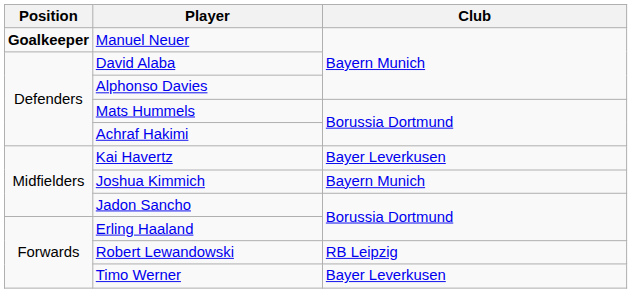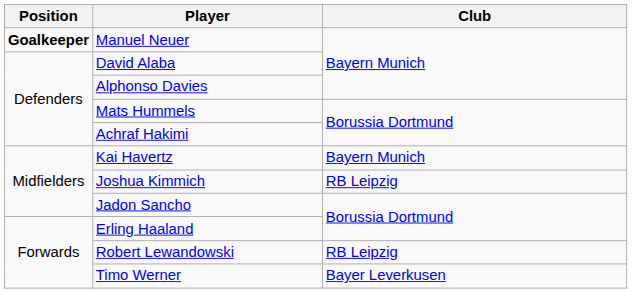 <table class="wikitable">
 <tr>
 <th style="width:5em">Position</th>
 <th style="width:15em">Player</th>
 <th style="width:20em">Club</th>
 </tr>
 <tr>
 <td style="text-align:center"><strong>Goalkeeper</strong></td>
 <td> <a href='#'>Manuel Neuer</a></td>
 <td rowspan=3><a href='#'>Bayern Munich</a></td>
 </tr>
 <tr>
 <td style="text-align:center" rowspan="4">Defenders</td>
 <td> <a href='#'>David Alaba</a></td>
 </tr>
 <tr>
 <td> <a href='#'>Alphonso Davies</a></td>
 </tr>
 <tr>
 <td> <a href='#'>Mats Hummels</a></td>
 <td rowspan=2><a href='#'>Borussia Dortmund</a></td>
 </tr>
 <tr>
 <td> <a href='#'>Achraf Hakimi</a></td>
 </tr>
 <tr>
 <td style="text-align:center" rowspan="3">Midfielders</td>
 <td> <a href='#'>Kai Havertz</a></td>
-<td><a href='#'>Bayer Leverkusen</a></td>
+<td><a href='#'>Bayern Munich</a></td>
 </tr>
 <tr>
 <td> <a href='#'>Joshua Kimmich</a></td>
-<td><a href='#'>Bayern Munich</a></td>
+<td><a href='#'>RB Leipzig</a></td>
 </tr>
 <tr>
 <td> <a href='#'>Jadon Sancho</a></td>
 <td rowspan=2><a href='#'>Borussia Dortmund</a></td>
 </tr>
 <tr>
 <td style="text-align:center" rowspan="3">Forwards</td>
 <td> <a href='#'>Erling Haaland</a></td>
 </tr>
 <tr>
 <td> <a href='#'>Robert Lewandowski</a></td>
 <td><a href='#'>RB Leipzig</a></td>
 </tr>
 <tr>
 <td> <a href='#'>Timo Werner</a></td>
 <td><a href='#'>Bayer Leverkusen</a></td>
 </tr>
 </table>
